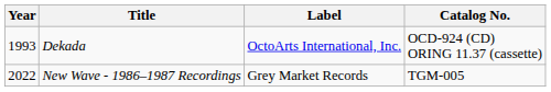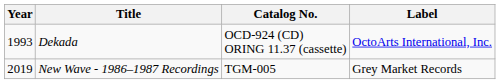 <table class="wikitable">
 <tr>
 <th>Year</th>
 <th>Title</th>
+<th>Catalog No.</th>
 <th>Label</th>
-<th>Catalog No.</th>
 </tr>
 <tr>
 <td>1993</td>
 <td><em>Dekada</em></td>
+<td>OCD-924 (CD)<br>ORING 11.37 (cassette)</td>
 <td><a href='#'>OctoArts International, Inc.</a></td>
-<td>OCD-924 (CD)<br>ORING 11.37 (cassette)</td>
 </tr>
 <tr>
-<td>2022</td>
+<td>2019</td>
 <td><em>New Wave - 1986–1987 Recordings</em></td>
+<td>TGM-005</td>
 <td>Grey Market Records</td>
-<td>TGM-005</td>
 </tr>
 </table>
